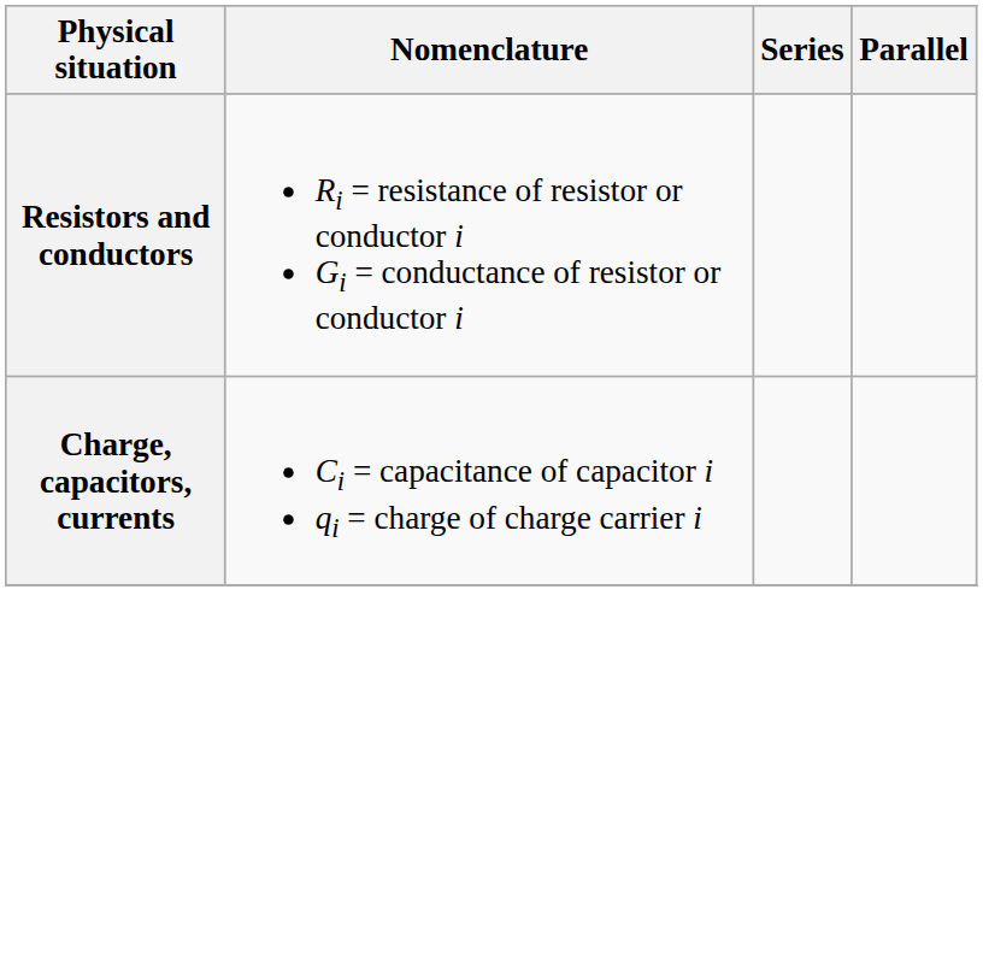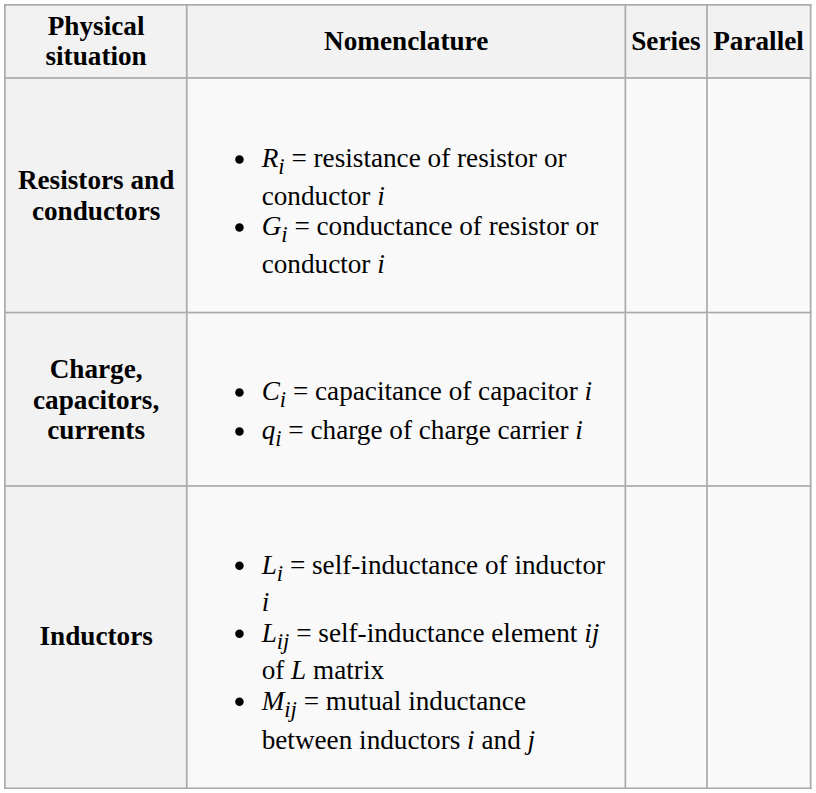 <table class="wikitable">
 <tr>
 <th scope="col" width="100">Physical situation</th>
 <th scope="col" width="250">Nomenclature</th>
 <th scope="col" width="10">Series</th>
 <th scope="col" width="10">Parallel</th>
 </tr>
 <tr>
 <th>Resistors and conductors</th>
 <td><br><ul><li><em>R<sub>i</sub></em> = resistance of resistor or conductor <em>i</em></li><li><em>G<sub>i</sub></em> = conductance of resistor or conductor <em>i</em></li></ul></td>
 <td><br></td>
 <td><br></td>
 </tr>
 <tr>
 <th>Charge, capacitors, currents</th>
 <td><br><ul><li><em>C<sub>i</sub></em> = capacitance of capacitor <em>i</em></li><li><em>q<sub>i</sub></em> = charge of charge carrier <em>i</em></li></ul></td>
 <td><br></td>
 <td><br></td>
 </tr>
 <tr>
+<th>Inductors</th>
+<td><br><ul><li><em>L<sub>i</sub></em> = self-inductance of inductor <em>i</em></li><li><em>L<sub>ij</sub></em> = self-inductance element <em>ij</em> of <em>L</em> matrix</li><li><em>M<sub>ij</sub></em> = mutual inductance between inductors <em>i</em> and <em>j</em></li></ul></td>
+<td></td>
+<td><br></td>
+</tr>
+<tr>
 </tr>
 </table>
